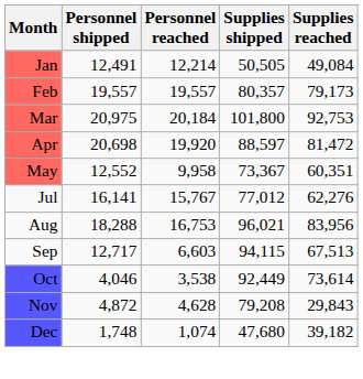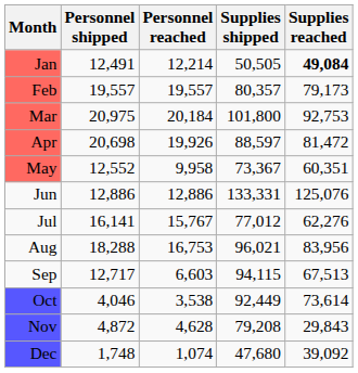 <table class="wikitable sortable" style="text-align:right">
 <tr>
 <th>Month</th>
 <th>Personnel<br> shipped</th>
 <th>Personnel<br> reached</th>
 <th>Supplies<br> shipped</th>
 <th>Supplies<br> reached</th>
 </tr>
 <tr>
 <td style="background:#FF6961;">Jan</td>
 <td>12,491</td>
 <td>12,214</td>
 <td>50,505</td>
-<td>49,084</td>
+<td><strong>49,084</strong></td>
 </tr>
 <tr>
 <td style="background:#FF6961;">Feb</td>
 <td>19,557</td>
 <td>19,557</td>
 <td>80,357</td>
 <td>79,173</td>
 </tr>
 <tr>
 <td style="background:#FF6961;">Mar</td>
 <td>20,975</td>
 <td>20,184</td>
 <td>101,800</td>
 <td>92,753</td>
 </tr>
 <tr>
 <td style="background:#FF6961;">Apr</td>
 <td>20,698</td>
-<td>19,920</td>
+<td>19,926</td>
 <td>88,597</td>
 <td>81,472</td>
 </tr>
 <tr>
 <td style="background:#FF6961;">May</td>
 <td>12,552</td>
 <td>9,958</td>
 <td>73,367</td>
 <td>60,351</td>
+</tr>
+<tr>
+<td>Jun</td>
+<td>12,886</td>
+<td>12,886</td>
+<td>133,331</td>
+<td>125,076</td>
 </tr>
 <tr>
 <td>Jul</td>
 <td>16,141</td>
 <td>15,767</td>
 <td>77,012</td>
 <td>62,276</td>
 </tr>
 <tr>
 <td>Aug</td>
 <td>18,288</td>
 <td>16,753</td>
 <td>96,021</td>
 <td>83,956</td>
 </tr>
 <tr>
 <td>Sep</td>
 <td>12,717</td>
 <td>6,603</td>
 <td>94,115</td>
 <td>67,513</td>
 </tr>
 <tr>
 <td style="background:#5757FF;">Oct</td>
 <td>4,046</td>
 <td>3,538</td>
 <td>92,449</td>
 <td>73,614</td>
 </tr>
 <tr>
 <td style="background:#5757FF;">Nov</td>
 <td>4,872</td>
 <td>4,628</td>
 <td>79,208</td>
 <td>29,843</td>
 </tr>
 <tr>
 <td style="background:#5757FF;">Dec</td>
 <td>1,748</td>
 <td>1,074</td>
 <td>47,680</td>
-<td>39,182</td>
+<td>39,092</td>
 </tr>
 </table>
